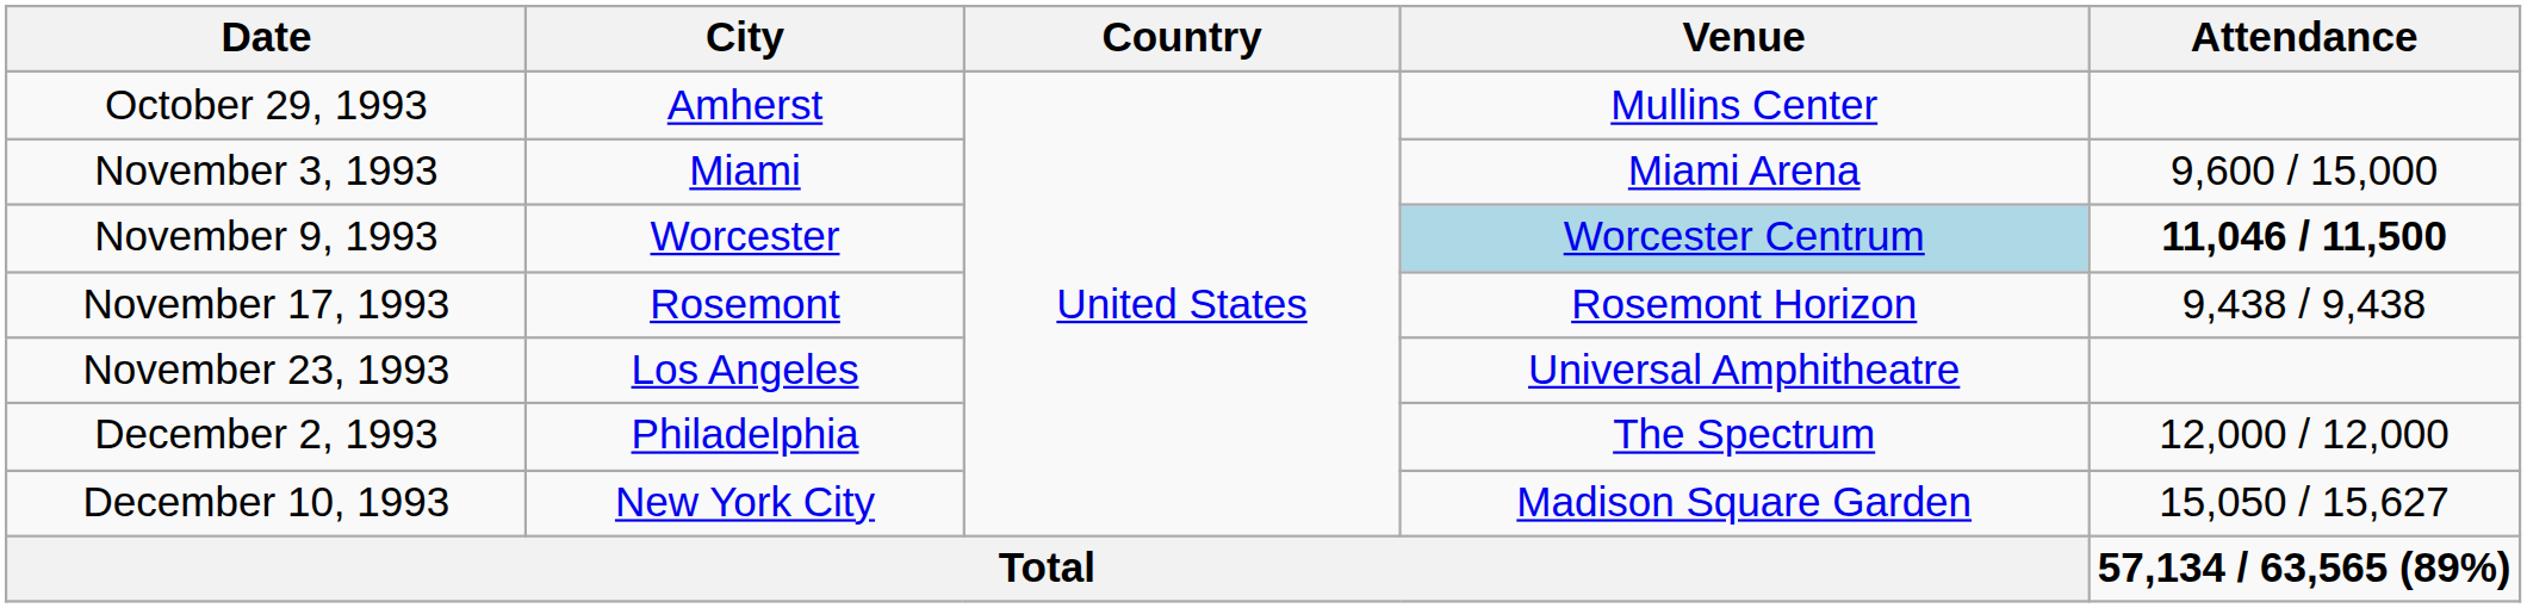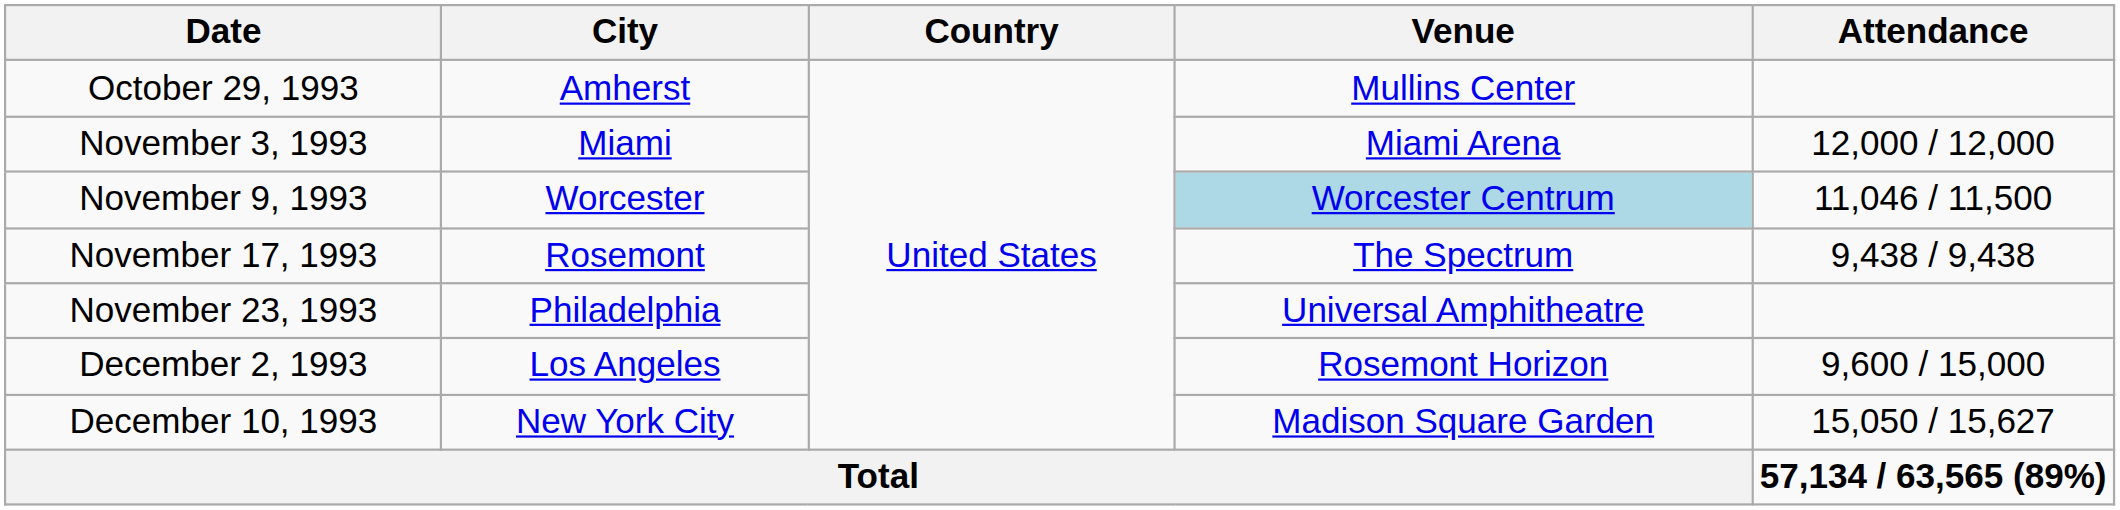 <table class="wikitable" style="text-align:center;">
 <tr>
 <th scope="col" style="width:12em;">Date</th>
 <th scope="col" style="width:10em;">City</th>
 <th scope="col" style="width:10em;">Country</th>
 <th scope="col" style="width:16em;">Venue</th>
 <th>Attendance</th>
 </tr>
 <tr>
 <td>October 29, 1993</td>
 <td><a href='#'>Amherst</a></td>
 <td rowspan="7"><a href='#'>United States</a></td>
 <td><a href='#'>Mullins Center</a></td>
 <td></td>
 </tr>
 <tr>
 <td>November 3, 1993</td>
 <td><a href='#'>Miami</a></td>
 <td><a href='#'>Miami Arena</a></td>
-<td>9,600 / 15,000</td>
+<td>12,000 / 12,000</td>
 </tr>
 <tr>
 <td>November 9, 1993</td>
 <td><a href='#'>Worcester</a></td>
 <td style="background: lightblue;"><a href='#'>Worcester Centrum</a></td>
-<td><strong>11,046 / 11,500</strong></td>
+<td>11,046 / 11,500</td>
 </tr>
 <tr>
 <td>November 17, 1993</td>
 <td><a href='#'>Rosemont</a></td>
-<td><a href='#'>Rosemont Horizon</a></td>
+<td><a href='#'>The Spectrum</a></td>
 <td>9,438 / 9,438</td>
 </tr>
 <tr>
 <td>November 23, 1993</td>
-<td><a href='#'>Los Angeles</a></td>
+<td><a href='#'>Philadelphia</a></td>
 <td><a href='#'>Universal Amphitheatre</a></td>
 <td></td>
 </tr>
 <tr>
 <td>December 2, 1993</td>
-<td><a href='#'>Philadelphia</a></td>
-<td><a href='#'>The Spectrum</a></td>
-<td>12,000 / 12,000</td>
+<td><a href='#'>Los Angeles</a></td>
+<td><a href='#'>Rosemont Horizon</a></td>
+<td>9,600 / 15,000</td>
 </tr>
 <tr>
 <td>December 10, 1993</td>
 <td><a href='#'>New York City</a></td>
 <td><a href='#'>Madison Square Garden</a></td>
 <td>15,050 / 15,627</td>
 </tr>
 <tr>
 <th colspan="4">Total</th>
 <td><strong>57,134 / 63,565 (89%)</strong></td>
 </tr>
 </table>
